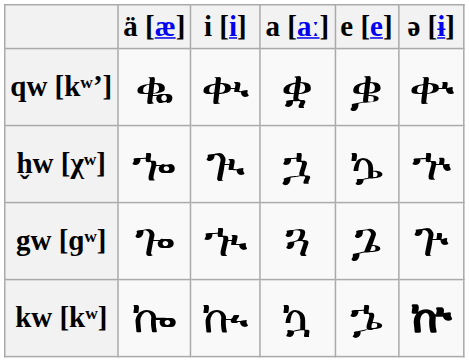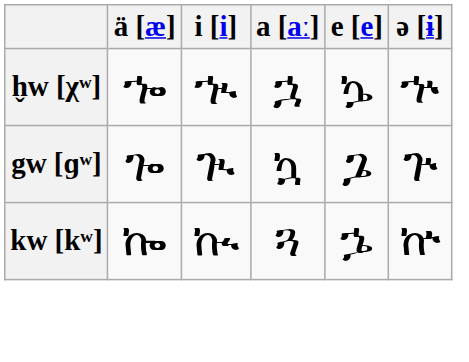 <table class="wikitable floatleft" style="text-align:center">
 <tr>
 <th><big> </big></th>
 <th><big>ä [<a href='#'>æ</a>]</big></th>
 <th><big>i [<a href='#'>i</a>]</big></th>
 <th><big>a [<a href='#'>aː</a>]</big></th>
 <th><big>e [<a href='#'>e</a>]</big></th>
 <th><big>ə [<a href='#'>ɨ</a>]</big></th>
 </tr>
 <tr style="font-size:2em">
-<th style="font-size:0.5em"><big>qw [kʷʼ]</big></th>
-<td>ቈ</td>
-<td>ቊ</td>
-<td>ቋ</td>
-<td>ቌ</td>
-<td>ቍ</td>
-</tr>
-<tr style="font-size:2em">
 <th style="font-size:0.5em"><big>h̬w [χʷ]</big></th>
 <td>ኈ</td>
-<td>ጒ</td>
+<td>ኊ</td>
 <td>ኋ</td>
 <td>ኴ</td>
 <td>ኍ</td>
 </tr>
 <tr style="font-size:2em">
 <th style="font-size:0.5em"><big>gw [ɡʷ]</big></th>
 <td>ጐ</td>
-<td>ኊ</td>
-<td>ጓ</td>
+<td>ጒ</td>
+<td>ኳ</td>
 <td>ጔ</td>
 <td>ጕ</td>
 </tr>
 <tr style="font-size:2em">
 <th style="font-size:0.5em"><big>kw [kʷ]</big></th>
 <td>ኰ</td>
 <td>ኲ</td>
-<td>ኳ</td>
+<td>ጓ</td>
 <td>ኌ</td>
-<td><strong>ኵ</strong></td>
+<td>ኵ</td>
 </tr>
 </table>
